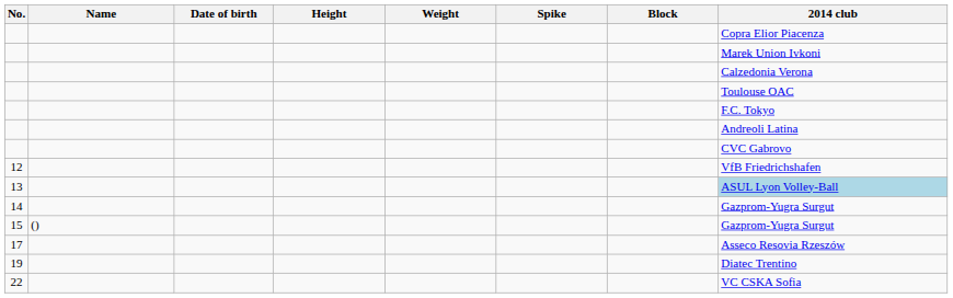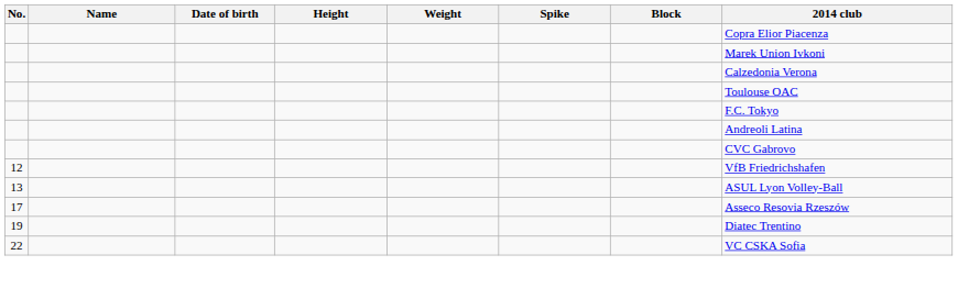 <table class="wikitable sortable" style="font-size:100%; text-align:center;">
 <tr>
 <th>No.</th>
 <th style="width:12em">Name</th>
 <th style="width:8em">Date of birth</th>
 <th style="width:9em">Height</th>
 <th style="width:9em">Weight</th>
 <th style="width:9em">Spike</th>
 <th style="width:9em">Block</th>
 <th style="width:19em">2014 club</th>
 </tr>
 <tr>
 <td></td>
 <td align=left></td>
 <td align=right></td>
 <td></td>
 <td></td>
 <td></td>
 <td></td>
 <td align=left> <a href='#'>Copra Elior Piacenza</a></td>
 </tr>
 <tr>
 <td></td>
 <td align=left></td>
 <td align=right></td>
 <td></td>
 <td></td>
 <td></td>
 <td></td>
 <td align=left> <a href='#'>Marek Union Ivkoni</a></td>
 </tr>
 <tr>
 <td></td>
 <td align=left></td>
 <td align=right></td>
 <td></td>
 <td></td>
 <td></td>
 <td></td>
 <td align=left> <a href='#'>Calzedonia Verona</a></td>
 </tr>
 <tr>
 <td></td>
 <td align=left></td>
 <td align=right></td>
 <td></td>
 <td></td>
 <td></td>
 <td></td>
 <td align=left> <a href='#'>Toulouse OAC</a></td>
 </tr>
 <tr>
 <td></td>
 <td align=left></td>
 <td align=right></td>
 <td></td>
 <td></td>
 <td></td>
 <td></td>
 <td align=left> <a href='#'>F.C. Tokyo</a></td>
 </tr>
 <tr>
 <td></td>
 <td align=left></td>
 <td align=right></td>
 <td></td>
 <td></td>
 <td></td>
 <td></td>
 <td align=left> <a href='#'>Andreoli Latina</a></td>
 </tr>
 <tr>
 <td></td>
 <td align=left></td>
 <td align=right></td>
 <td></td>
 <td></td>
 <td></td>
 <td></td>
 <td align=left> <a href='#'>CVC Gabrovo</a></td>
 </tr>
 <tr>
 <td>12</td>
 <td align=left></td>
 <td align=right></td>
 <td></td>
 <td></td>
 <td></td>
 <td></td>
 <td align=left> <a href='#'>VfB Friedrichshafen</a></td>
 </tr>
 <tr>
 <td>13</td>
 <td align=left></td>
 <td align=right></td>
 <td></td>
 <td></td>
 <td></td>
 <td></td>
-<td align=left style="background: lightblue;"> <a href='#'>ASUL Lyon Volley-Ball</a></td>
-</tr>
-<tr>
-<td>14</td>
-<td align=left></td>
-<td align=right></td>
-<td></td>
-<td></td>
-<td></td>
-<td></td>
-<td align=left> <a href='#'>Gazprom-Yugra Surgut</a></td>
-</tr>
-<tr>
-<td>15</td>
-<td align=left> ()</td>
-<td align=right></td>
-<td></td>
-<td></td>
-<td></td>
-<td></td>
-<td align=left> <a href='#'>Gazprom-Yugra Surgut</a></td>
+<td align=left> <a href='#'>ASUL Lyon Volley-Ball</a></td>
 </tr>
 <tr>
 <td>17</td>
 <td align=left></td>
 <td align=right></td>
 <td></td>
 <td></td>
 <td></td>
 <td></td>
 <td align=left> <a href='#'>Asseco Resovia Rzeszów</a></td>
 </tr>
 <tr>
 <td>19</td>
 <td align=left></td>
 <td align=right></td>
 <td></td>
 <td></td>
 <td></td>
 <td></td>
 <td align=left> <a href='#'>Diatec Trentino</a></td>
 </tr>
 <tr>
 <td>22</td>
 <td align=left></td>
 <td align=right></td>
 <td></td>
 <td></td>
 <td></td>
 <td></td>
 <td align=left> <a href='#'>VC CSKA Sofia</a></td>
 </tr>
 </table>
